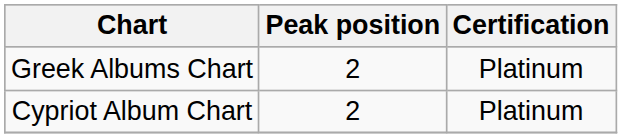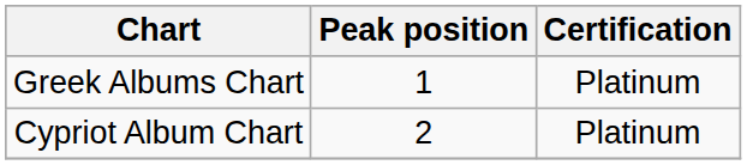 <table class="wikitable">
 <tr>
 <th align="left">Chart</th>
 <th align="left">Peak position</th>
 <th align="left">Certification</th>
 </tr>
 <tr>
 <td align="center">Greek Albums Chart</td>
-<td align="center">2</td>
+<td align="center">1</td>
 <td align="center">Platinum</td>
 </tr>
 <tr>
 <td align="center">Cypriot Album Chart</td>
 <td align="center">2</td>
 <td align="center">Platinum</td>
 </tr>
 <tr>
 </tr>
 </table>
